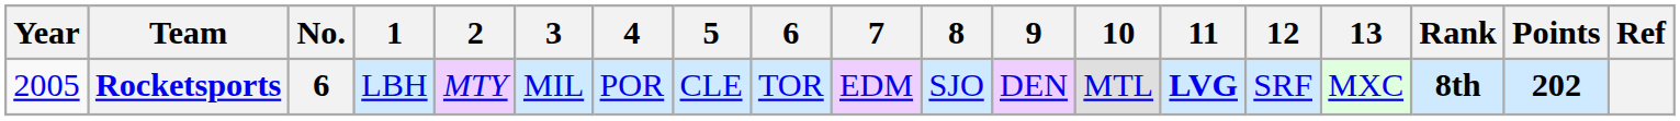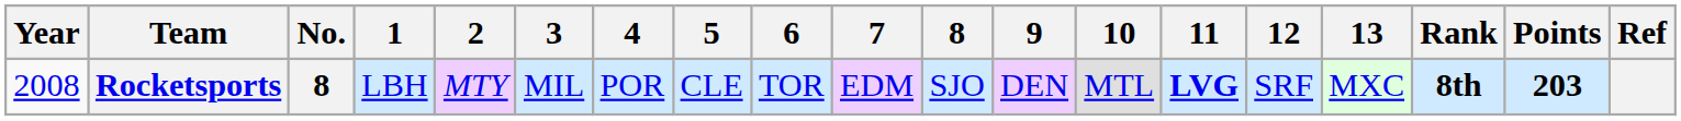 <table class="wikitable" style="text-align:center; font-size:85%">
 <tr>
 <th>Year</th>
 <th>Team</th>
 <th>No.</th>
 <th>1</th>
 <th>2</th>
 <th>3</th>
 <th>4</th>
 <th>5</th>
 <th>6</th>
 <th>7</th>
 <th>8</th>
 <th>9</th>
 <th>10</th>
 <th>11</th>
 <th>12</th>
 <th>13</th>
 <th>Rank</th>
 <th>Points</th>
 <th>Ref</th>
 </tr>
 <tr>
-<td><a href='#'>2005</a></td>
+<td><a href='#'>2008</a></td>
 <th nowrap><a href='#'>Rocketsports</a></th>
-<th>6</th>
+<th>8</th>
 <td style="background:#CFEAFF;"><a href='#'>LBH</a><br></td>
 <td style="background:#EFCFFF;"><em><a href='#'>MTY</a></em><br></td>
 <td style="background:#CFEAFF;"><a href='#'>MIL</a><br></td>
 <td style="background:#CFEAFF;"><a href='#'>POR</a><br></td>
 <td style="background:#CFEAFF;"><a href='#'>CLE</a><br></td>
 <td style="background:#CFEAFF;"><a href='#'>TOR</a><br></td>
 <td style="background:#EFCFFF;"><a href='#'>EDM</a><br></td>
 <td style="background:#CFEAFF;"><a href='#'>SJO</a><br></td>
 <td style="background:#EFCFFF;"><a href='#'>DEN</a><br></td>
 <td style="background:#DFDFDF;"><a href='#'>MTL</a><br></td>
 <td style="background:#CFEAFF;"><strong><a href='#'>LVG</a><br></strong></td>
 <td style="background:#CFEAFF;"><a href='#'>SRF</a><br></td>
 <td style="background:#DFFFDF;"><a href='#'>MXC</a><br></td>
 <td style="background:#CFEAFF;"><strong>8th</strong></td>
-<td style="background:#CFEAFF;"><strong>202</strong></td>
+<td style="background:#CFEAFF;"><strong>203</strong></td>
 <th></th>
 </tr>
 </table>
